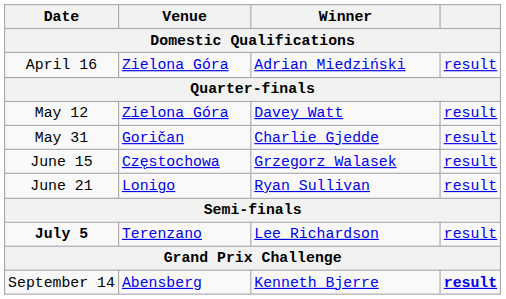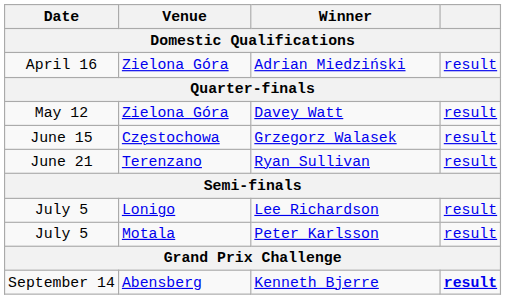 <table class=wikitable>
 <tr>
 <th>Date</th>
 <th width=110px>Venue</th>
 <th width=160px>Winner</th>
 <th width=40px></th>
 </tr>
 <tr>
 <th colspan=4>Domestic Qualifications</th>
 </tr>
 <tr>
 <td align=center>April 16</td>
 <td> <a href='#'>Zielona Góra</a></td>
 <td> <a href='#'>Adrian Miedziński</a></td>
 <td align=center><a href='#'>result</a></td>
 </tr>
 <tr>
 <th colspan=4>Quarter-finals</th>
 </tr>
 <tr>
 <td align=center>May 12</td>
 <td> <a href='#'>Zielona Góra</a></td>
 <td> <a href='#'>Davey Watt</a></td>
 <td align=center><a href='#'>result</a></td>
 </tr>
 <tr>
-<td align=center>May 31</td>
-<td> <a href='#'>Goričan</a></td>
-<td> <a href='#'>Charlie Gjedde</a></td>
-<td align=center><a href='#'>result</a></td>
-</tr>
-<tr>
 <td align=center>June 15</td>
 <td> <a href='#'>Częstochowa</a></td>
 <td> <a href='#'>Grzegorz Walasek</a></td>
 <td align=center><a href='#'>result</a></td>
 </tr>
 <tr>
 <td align=center>June 21</td>
-<td> <a href='#'>Lonigo</a></td>
+<td> <a href='#'>Terenzano</a></td>
 <td> <a href='#'>Ryan Sullivan</a></td>
 <td align=center><a href='#'>result</a></td>
 </tr>
 <tr>
 <th colspan=4>Semi-finals</th>
 </tr>
 <tr>
-<td align=center><strong>July 5</strong></td>
-<td> <a href='#'>Terenzano</a></td>
+<td align=center>July 5</td>
+<td> <a href='#'>Lonigo</a></td>
 <td> <a href='#'>Lee Richardson</a></td>
+<td align=center><a href='#'>result</a></td>
+</tr>
+<tr>
+<td align=center>July 5</td>
+<td> <a href='#'>Motala</a></td>
+<td> <a href='#'>Peter Karlsson</a></td>
 <td align=center><a href='#'>result</a></td>
 </tr>
 <tr>
 <th colspan=4>Grand Prix Challenge</th>
 </tr>
 <tr>
 <td align=center>September 14</td>
 <td> <a href='#'>Abensberg</a></td>
 <td> <a href='#'>Kenneth Bjerre</a></td>
 <td align=center><strong><a href='#'>result</a></strong></td>
 </tr>
 </table>
